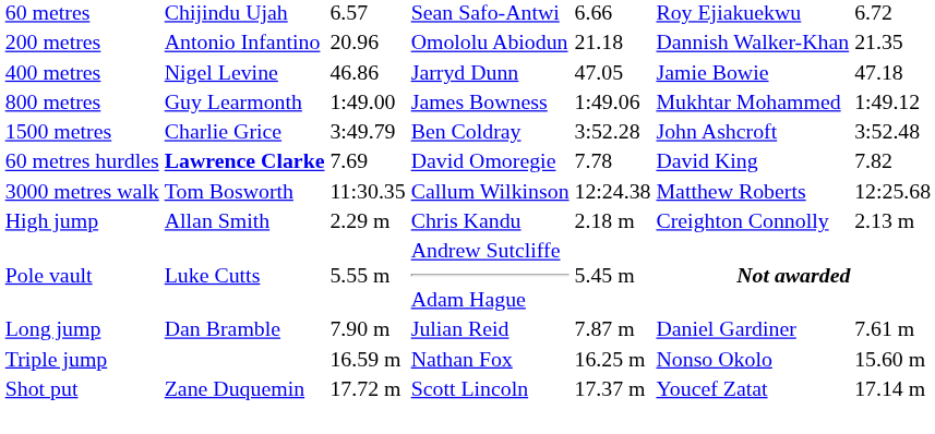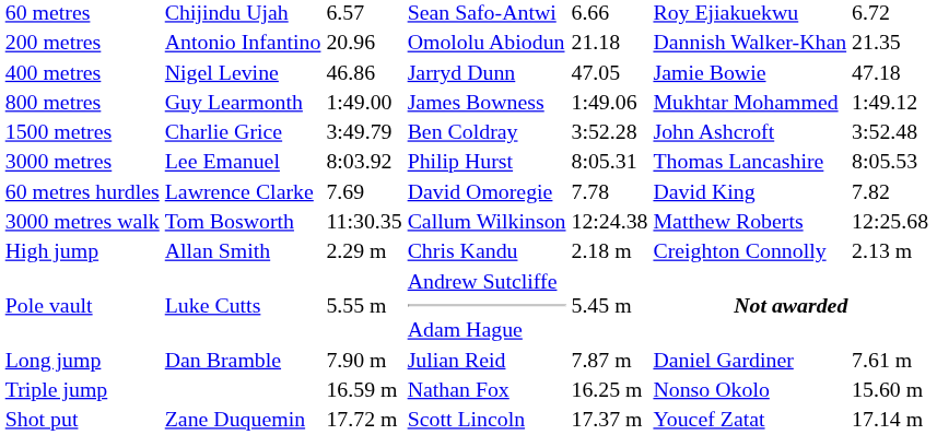 <table>
 <tr>
 <td><a href='#'>60 metres</a></td>
 <td><a href='#'>Chijindu Ujah</a></td>
 <td>6.57</td>
 <td><a href='#'>Sean Safo-Antwi</a></td>
 <td>6.66</td>
 <td><a href='#'>Roy Ejiakuekwu</a></td>
 <td>6.72</td>
 </tr>
 <tr>
 <td><a href='#'>200 metres</a></td>
 <td><a href='#'>Antonio Infantino</a></td>
 <td>20.96</td>
 <td><a href='#'>Omololu Abiodun</a></td>
 <td>21.18</td>
 <td><a href='#'>Dannish Walker-Khan</a></td>
 <td>21.35</td>
 </tr>
 <tr>
 <td><a href='#'>400 metres</a></td>
 <td><a href='#'>Nigel Levine</a></td>
 <td>46.86</td>
 <td><a href='#'>Jarryd Dunn</a></td>
 <td>47.05</td>
 <td><a href='#'>Jamie Bowie</a></td>
 <td>47.18</td>
 </tr>
 <tr>
 <td><a href='#'>800 metres</a></td>
 <td><a href='#'>Guy Learmonth</a></td>
 <td>1:49.00</td>
 <td><a href='#'>James Bowness</a></td>
 <td>1:49.06</td>
 <td><a href='#'>Mukhtar Mohammed</a></td>
 <td>1:49.12</td>
 </tr>
 <tr>
 <td><a href='#'>1500 metres</a></td>
 <td><a href='#'>Charlie Grice</a></td>
 <td>3:49.79</td>
 <td><a href='#'>Ben Coldray</a></td>
 <td>3:52.28</td>
 <td><a href='#'>John Ashcroft</a></td>
 <td>3:52.48</td>
 </tr>
 <tr>
+<td><a href='#'>3000 metres</a></td>
+<td><a href='#'>Lee Emanuel</a></td>
+<td>8:03.92</td>
+<td><a href='#'>Philip Hurst</a></td>
+<td>8:05.31</td>
+<td><a href='#'>Thomas Lancashire</a></td>
+<td>8:05.53</td>
+</tr>
+<tr>
 <td><a href='#'>60 metres hurdles</a></td>
-<td><strong><a href='#'>Lawrence Clarke</a></strong></td>
+<td><a href='#'>Lawrence Clarke</a></td>
 <td>7.69</td>
 <td><a href='#'>David Omoregie</a></td>
 <td>7.78</td>
 <td><a href='#'>David King</a></td>
 <td>7.82</td>
 </tr>
 <tr>
 <td><a href='#'>3000 metres walk</a></td>
 <td><a href='#'>Tom Bosworth</a></td>
 <td>11:30.35</td>
 <td><a href='#'>Callum Wilkinson</a></td>
 <td>12:24.38</td>
 <td><a href='#'>Matthew Roberts</a></td>
 <td>12:25.68</td>
 </tr>
 <tr>
 <td><a href='#'>High jump</a></td>
 <td><a href='#'>Allan Smith</a></td>
 <td>2.29 m</td>
 <td><a href='#'>Chris Kandu</a></td>
 <td>2.18 m</td>
 <td><a href='#'>Creighton Connolly</a></td>
 <td>2.13 m</td>
 </tr>
 <tr>
 <td><a href='#'>Pole vault</a></td>
 <td><a href='#'>Luke Cutts</a></td>
 <td>5.55 m</td>
 <td><a href='#'>Andrew Sutcliffe</a><hr><a href='#'>Adam Hague</a></td>
 <td>5.45 m</td>
 <th colspan=2><em>Not awarded</em></th>
 </tr>
 <tr>
 <td><a href='#'>Long jump</a></td>
 <td><a href='#'>Dan Bramble</a></td>
 <td>7.90 m</td>
 <td><a href='#'>Julian Reid</a></td>
 <td>7.87 m</td>
 <td><a href='#'>Daniel Gardiner</a></td>
 <td>7.61 m</td>
 </tr>
 <tr>
 <td><a href='#'>Triple jump</a></td>
 <td></td>
 <td>16.59 m</td>
 <td><a href='#'>Nathan Fox</a></td>
 <td>16.25 m</td>
 <td><a href='#'>Nonso Okolo</a></td>
 <td>15.60 m</td>
 </tr>
 <tr>
 <td><a href='#'>Shot put</a></td>
 <td><a href='#'>Zane Duquemin</a></td>
 <td>17.72 m</td>
 <td><a href='#'>Scott Lincoln</a></td>
 <td>17.37 m</td>
 <td><a href='#'>Youcef Zatat</a></td>
 <td>17.14 m</td>
 </tr>
 </table>
